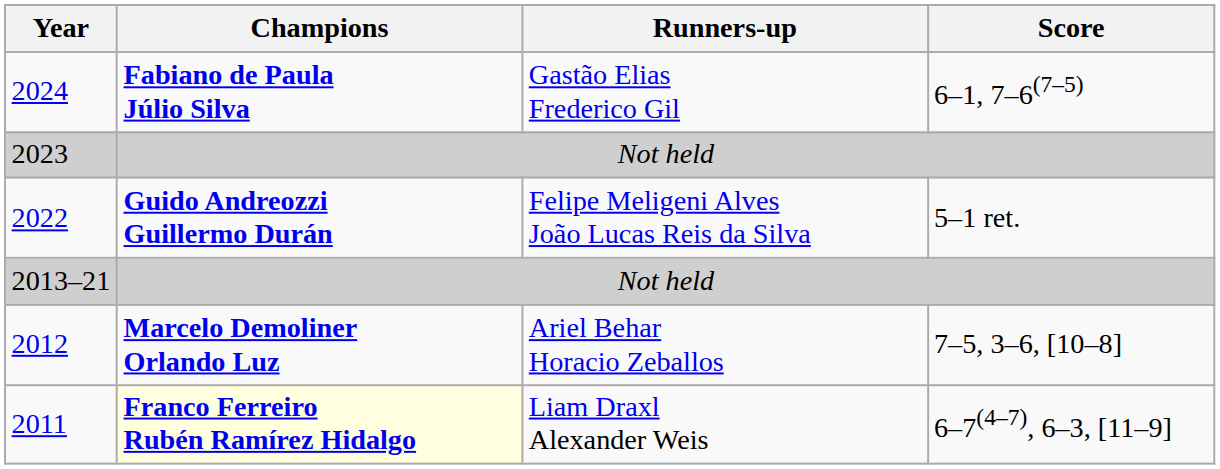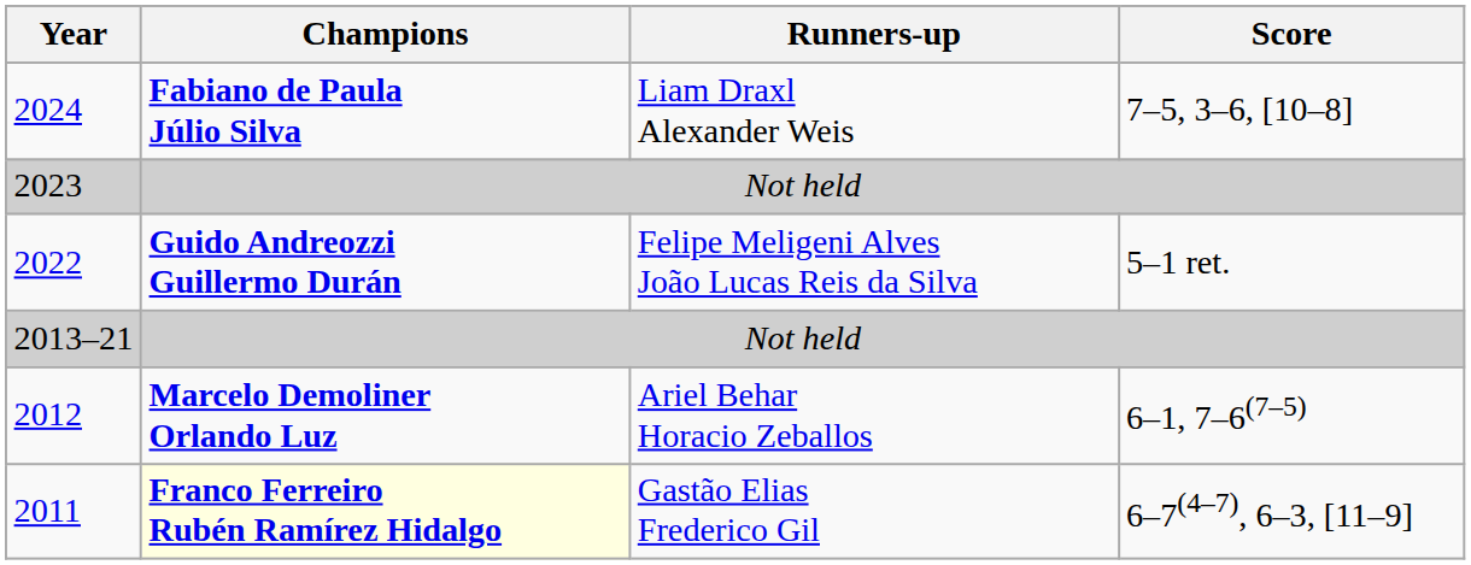 <table class="wikitable" style="font-size:90%">
 <tr>
 <th>Year</th>
 <th width="200">Champions</th>
 <th width="200">Runners-up</th>
 <th width="140">Score</th>
 </tr>
 <tr>
 <td><a href='#'>2024</a></td>
 <td> <strong><a href='#'>Fabiano de Paula</a></strong><br> <strong><a href='#'>Júlio Silva</a></strong></td>
-<td> <a href='#'>Gastão Elias</a><br> <a href='#'>Frederico Gil</a></td>
-<td>6–1, 7–6<sup>(7–5)</sup></td>
+<td> <a href='#'>Liam Draxl</a><br> Alexander Weis</td>
+<td>7–5, 3–6, [10–8]</td>
 </tr>
 <tr>
 <td style="background:#cfcfcf">2023</td>
 <td colspan=3 align=center style="background:#cfcfcf"><em>Not held</em></td>
 </tr>
 <tr>
 <td><a href='#'>2022</a></td>
 <td> <strong><a href='#'>Guido Andreozzi</a></strong><br> <strong><a href='#'>Guillermo Durán</a></strong></td>
 <td> <a href='#'>Felipe Meligeni Alves</a><br> <a href='#'>João Lucas Reis da Silva</a></td>
 <td>5–1 ret.</td>
 </tr>
 <tr>
 <td style="background:#cfcfcf">2013–21</td>
 <td colspan=3 align=center style="background:#cfcfcf"><em>Not held</em></td>
 </tr>
 <tr>
 <td><a href='#'>2012</a></td>
 <td> <strong><a href='#'>Marcelo Demoliner</a></strong><br> <strong><a href='#'>Orlando Luz</a></strong></td>
 <td> <a href='#'>Ariel Behar</a><br> <a href='#'>Horacio Zeballos</a></td>
-<td>7–5, 3–6, [10–8]</td>
+<td>6–1, 7–6<sup>(7–5)</sup></td>
 </tr>
 <tr>
 <td><a href='#'>2011</a></td>
 <td style="background: lightyellow;"> <strong><a href='#'>Franco Ferreiro</a></strong><br> <strong><a href='#'>Rubén Ramírez Hidalgo</a></strong></td>
-<td> <a href='#'>Liam Draxl</a><br> Alexander Weis</td>
+<td> <a href='#'>Gastão Elias</a><br> <a href='#'>Frederico Gil</a></td>
 <td>6–7<sup>(4–7)</sup>, 6–3, [11–9]</td>
 </tr>
 </table>
